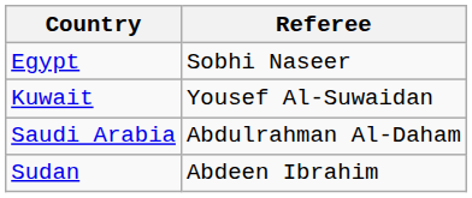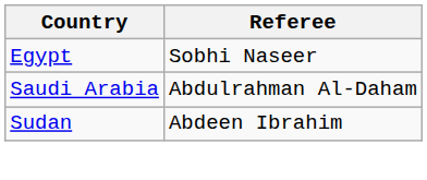 <table class="wikitable">
 <tr>
 <th>Country</th>
 <th>Referee</th>
 </tr>
 <tr>
 <td> <a href='#'>Egypt</a></td>
 <td>Sobhi Naseer</td>
 </tr>
 <tr>
-<td> <a href='#'>Kuwait</a></td>
-<td>Yousef Al-Suwaidan</td>
-</tr>
-<tr>
 <td> <a href='#'>Saudi Arabia</a></td>
 <td>Abdulrahman Al-Daham</td>
 </tr>
 <tr>
 <td> <a href='#'>Sudan</a></td>
 <td>Abdeen Ibrahim</td>
 </tr>
 </table>
